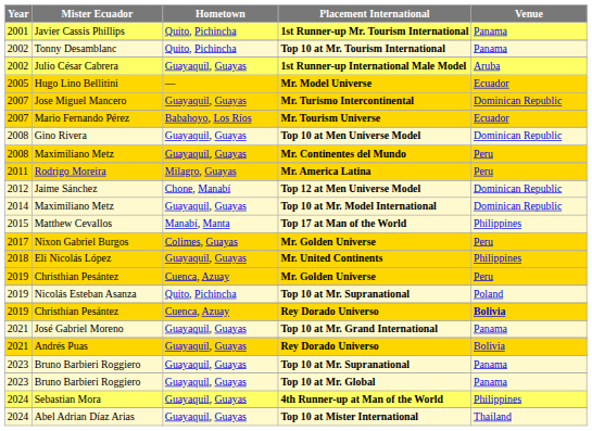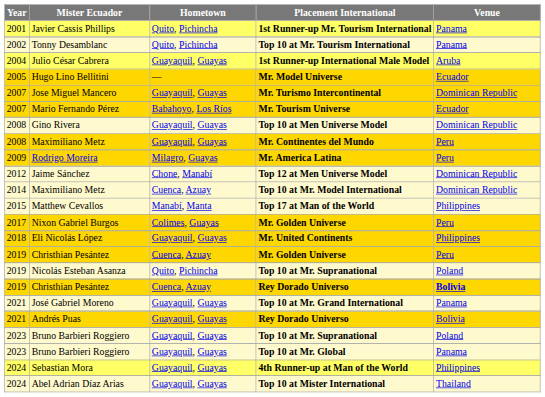 <table class="wikitable sortable" style="font-size: 90%">
 <tr>
 <th width="30" style="background-color:#787878;color:#FFFFFF;">Year</th>
 <th width="170" style="background-color:#787878;color:#FFFFFF;">Mister Ecuador</th>
 <th width="150" style="background-color:#787878;color:#FFFFFF;">Hometown</th>
 <th width="0" style="background-color:#787878;color:#FFFFFF;">Placement International</th>
 <th width="150" style="background-color:#787878;color:#FFFFFF;">Venue</th>
 </tr>
 <tr>
 </tr>
 <tr style="background-color:#FFFF66;">
 <td>2001</td>
 <td>Javier Cassis Phillips</td>
 <td><a href='#'>Quito</a>, <a href='#'>Pichincha</a></td>
 <td><strong>1st Runner-up Mr. Tourism International</strong></td>
 <td><a href='#'>Panama</a></td>
 </tr>
 <tr>
 </tr>
 <tr style="background-color:#FFFACD;">
 <td>2002</td>
 <td>Tonny Desamblanc</td>
 <td><a href='#'>Quito</a>, <a href='#'>Pichincha</a></td>
 <td><strong>Top 10 at Mr. Tourism International</strong></td>
 <td><a href='#'>Panama</a></td>
 </tr>
 <tr>
 </tr>
 <tr style="background-color:#FFFF66;">
-<td>2002</td>
+<td>2004</td>
 <td>Julio César Cabrera</td>
 <td><a href='#'>Guayaquil</a>, <a href='#'>Guayas</a></td>
 <td><strong>1st Runner-up International Male Model</strong></td>
 <td><a href='#'>Aruba</a></td>
 </tr>
 <tr style="background-color:gold;">
 <td>2005</td>
 <td>Hugo Lino Bellitini</td>
 <td>—</td>
 <td><strong>Mr. Model Universe</strong></td>
 <td><a href='#'>Ecuador</a></td>
 </tr>
 <tr style="background-color:gold;">
 <td>2007</td>
 <td>Jose Miguel Mancero</td>
 <td><a href='#'>Guayaquil</a>, <a href='#'>Guayas</a></td>
 <td><strong>Mr. Turismo Intercontinental</strong></td>
 <td><a href='#'>Dominican Republic</a></td>
 </tr>
 <tr>
 </tr>
 <tr style="background-color:gold;">
 <td>2007</td>
 <td>Mario Fernando Pérez</td>
 <td><a href='#'>Babahoyo</a>, <a href='#'>Los Ríos</a></td>
 <td><strong>Mr. Tourism Universe</strong></td>
 <td><a href='#'>Ecuador</a></td>
 </tr>
 <tr>
 </tr>
 <tr style="background-color:#FFFACD;">
 <td>2008</td>
 <td>Gino Rivera</td>
 <td><a href='#'>Guayaquil</a>, <a href='#'>Guayas</a></td>
 <td><strong>Top 10 at Men Universe Model</strong></td>
 <td><a href='#'>Dominican Republic</a></td>
 </tr>
 <tr style="background-color:gold;">
 <td>2008</td>
 <td>Maximiliano Metz</td>
 <td><a href='#'>Guayaquil</a>, <a href='#'>Guayas</a></td>
 <td><strong>Mr. Continentes del Mundo</strong></td>
 <td><a href='#'>Peru</a></td>
 </tr>
 <tr>
 </tr>
 <tr style="background-color:gold;">
-<td>2011</td>
+<td>2009</td>
 <td><a href='#'>Rodrigo Moreira</a></td>
 <td><a href='#'>Milagro</a>, <a href='#'>Guayas</a></td>
 <td><strong>Mr. America Latina</strong></td>
 <td><a href='#'>Peru</a></td>
 </tr>
 <tr>
 </tr>
 <tr style="background-color:#FFFACD;">
 <td>2012</td>
 <td>Jaime Sánchez</td>
 <td><a href='#'>Chone</a>, <a href='#'>Manabí</a></td>
 <td><strong>Top 12 at Men Universe Model</strong></td>
 <td><a href='#'>Dominican Republic</a></td>
 </tr>
 <tr style="background-color:#FFFACD;">
 <td>2014</td>
 <td>Maximiliano Metz</td>
-<td><a href='#'>Guayaquil</a>, <a href='#'>Guayas</a></td>
+<td><a href='#'> Cuenca</a>, <a href='#'> Azuay</a></td>
 <td><strong>Top 10 at Mr. Model International</strong></td>
 <td><a href='#'>Dominican Republic</a></td>
 </tr>
 <tr style="background-color:#FFFACD;">
 <td>2015</td>
 <td>Matthew Cevallos</td>
 <td><a href='#'>Manabí</a>, <a href='#'>Manta</a></td>
 <td><strong>Top 17 at Man of the World</strong></td>
 <td><a href='#'>Philippines</a></td>
 </tr>
 <tr style="background-color:gold;">
 <td>2017</td>
 <td>Nixon Gabriel Burgos</td>
 <td><a href='#'>Colimes</a>, <a href='#'>Guayas</a></td>
 <td><strong>Mr. Golden Universe</strong></td>
 <td><a href='#'>Peru</a></td>
 </tr>
 <tr>
 </tr>
 <tr style="background-color:gold;">
 <td>2018</td>
 <td>Eli Nicolás López</td>
 <td><a href='#'>Guayaquil</a>, <a href='#'>Guayas</a></td>
 <td><strong>Mr. United Continents</strong></td>
 <td><a href='#'>Philippines</a></td>
 </tr>
 <tr>
 </tr>
 <tr style="background-color:gold;">
 <td>2019</td>
 <td>Christhian Pesántez</td>
 <td><a href='#'> Cuenca</a>, <a href='#'> Azuay</a></td>
 <td><strong>Mr. Golden Universe</strong></td>
 <td><a href='#'>Peru</a></td>
 </tr>
 <tr>
 </tr>
 <tr style="background-color:#FFFACD;">
 <td>2019</td>
 <td>Nicolás Esteban Asanza</td>
 <td><a href='#'>Quito</a>, <a href='#'>Pichincha</a></td>
 <td><strong>Top 10 at Mr. Supranational</strong></td>
 <td><a href='#'>Poland</a></td>
 </tr>
 <tr>
 </tr>
 <tr style="background-color:gold;">
 <td>2019</td>
 <td>Christhian Pesántez</td>
 <td><a href='#'> Cuenca</a>, <a href='#'> Azuay</a></td>
 <td><strong>Rey Dorado Universo</strong></td>
 <td><strong><a href='#'>Bolivia</a></strong></td>
 </tr>
 <tr>
 </tr>
 <tr style="background-color:#FFFACD;">
 <td>2021</td>
 <td>José Gabriel Moreno</td>
 <td><a href='#'>Guayaquil</a>, <a href='#'>Guayas</a></td>
 <td><strong>Top 10 at Mr. Grand International</strong></td>
 <td><a href='#'>Panama</a></td>
 </tr>
 <tr>
 </tr>
 <tr style="background-color:gold;">
 <td>2021</td>
 <td>Andrés Puas</td>
 <td><a href='#'>Guayaquil</a>, <a href='#'>Guayas</a></td>
 <td><strong>Rey Dorado Universo</strong></td>
 <td><a href='#'>Bolivia</a></td>
 </tr>
 <tr>
 </tr>
 <tr style="background-color:#FFFACD;">
 <td>2023</td>
 <td>Bruno Barbieri Roggiero</td>
 <td><a href='#'>Guayaquil</a>, <a href='#'>Guayas</a></td>
 <td><strong>Top 10 at Mr. Supranational</strong></td>
-<td><a href='#'>Panama</a></td>
+<td><a href='#'>Poland</a></td>
 </tr>
 <tr>
 </tr>
 <tr style="background-color:#FFFACD;">
 <td>2023</td>
 <td>Bruno Barbieri Roggiero</td>
 <td><a href='#'>Guayaquil</a>, <a href='#'>Guayas</a></td>
 <td><strong>Top 10 at Mr. Global</strong></td>
 <td><a href='#'>Panama</a></td>
 </tr>
 <tr style="background-color:#FFFF66;">
 <td>2024</td>
 <td>Sebastian Mora</td>
 <td><a href='#'>Guayaquil</a>, <a href='#'>Guayas</a></td>
 <td><strong>4th Runner-up at Man of the World</strong></td>
 <td><a href='#'>Philippines</a></td>
 </tr>
 <tr>
 </tr>
 <tr style="background-color:#FFFACD;">
 <td>2024</td>
 <td>Abel Adrian Díaz Arias</td>
 <td><a href='#'>Guayaquil</a>, <a href='#'>Guayas</a></td>
 <td><strong>Top 10 at Mister International</strong></td>
 <td><a href='#'>Thailand</a></td>
 </tr>
 </table>
